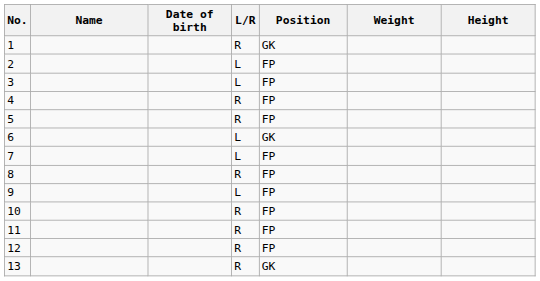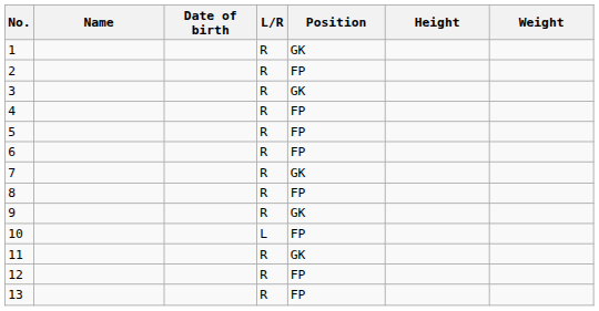 <table class=wikitable sortable style=font-size:100%; text-align:center;>
 <tr>
 <th>No.</th>
 <th style=width:12em>Name</th>
 <th style=width:8em>Date of birth</th>
 <th style=width:2em>L/R</th>
 <th style=width:8em>Position</th>
+<th style=width:9em>Height</th>
 <th style=width:9em>Weight</th>
-<th style=width:9em>Height</th>
 </tr>
 <tr>
 <td>1</td>
 <td align=left></td>
 <td></td>
 <td>R</td>
 <td>GK</td>
 <td></td>
 <td></td>
 </tr>
 <tr>
 <td>2</td>
 <td align=left></td>
 <td></td>
-<td>L</td>
+<td>R</td>
 <td>FP</td>
 <td></td>
 <td></td>
 </tr>
 <tr>
 <td>3</td>
 <td align=left></td>
 <td></td>
-<td>L</td>
-<td>FP</td>
+<td>R</td>
+<td>GK</td>
 <td></td>
 <td></td>
 </tr>
 <tr>
 <td>4</td>
 <td align=left></td>
 <td></td>
 <td>R</td>
 <td>FP</td>
 <td></td>
 <td></td>
 </tr>
 <tr>
 <td>5</td>
 <td align=left></td>
 <td></td>
 <td>R</td>
 <td>FP</td>
 <td></td>
 <td></td>
 </tr>
 <tr>
 <td>6</td>
 <td align=left></td>
 <td></td>
-<td>L</td>
-<td>GK</td>
+<td>R</td>
+<td>FP</td>
 <td></td>
 <td></td>
 </tr>
 <tr>
 <td>7</td>
 <td align=left></td>
 <td></td>
-<td>L</td>
-<td>FP</td>
+<td>R</td>
+<td>GK</td>
 <td></td>
 <td></td>
 </tr>
 <tr>
 <td>8</td>
 <td align=left></td>
 <td></td>
 <td>R</td>
 <td>FP</td>
 <td></td>
 <td></td>
 </tr>
 <tr>
 <td>9</td>
 <td align=left></td>
 <td></td>
-<td>L</td>
-<td>FP</td>
+<td>R</td>
+<td>GK</td>
 <td></td>
 <td></td>
 </tr>
 <tr>
 <td>10</td>
 <td align=left></td>
 <td></td>
-<td>R</td>
+<td>L</td>
 <td>FP</td>
 <td></td>
 <td></td>
 </tr>
 <tr>
 <td>11</td>
 <td align=left></td>
 <td></td>
 <td>R</td>
-<td>FP</td>
+<td>GK</td>
 <td></td>
 <td></td>
 </tr>
 <tr>
 <td>12</td>
 <td align=left></td>
 <td></td>
 <td>R</td>
 <td>FP</td>
 <td></td>
 <td></td>
 </tr>
 <tr>
 <td>13</td>
 <td align=left></td>
 <td></td>
 <td>R</td>
-<td>GK</td>
+<td>FP</td>
 <td></td>
 <td></td>
 </tr>
 </table>
